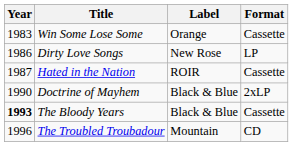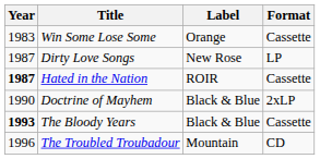 <table class="wikitable">
 <tr>
 <th>Year</th>
 <th>Title</th>
 <th>Label</th>
 <th>Format</th>
 </tr>
 <tr>
 <td>1983</td>
 <td><em>Win Some Lose Some</em></td>
 <td>Orange</td>
 <td>Cassette</td>
 </tr>
 <tr>
-<td>1986</td>
+<td>1987</td>
 <td><em>Dirty Love Songs</em></td>
 <td>New Rose</td>
 <td>LP</td>
 </tr>
 <tr>
-<td>1987</td>
+<td><strong>1987</strong></td>
 <td><em><a href='#'>Hated in the Nation</a></em></td>
 <td>ROIR</td>
 <td>Cassette</td>
 </tr>
 <tr>
 <td>1990</td>
 <td><em>Doctrine of Mayhem</em></td>
 <td>Black & Blue</td>
 <td>2xLP</td>
 </tr>
 <tr>
 <td><strong>1993</strong></td>
 <td><em>The Bloody Years</em></td>
 <td>Black & Blue</td>
 <td>Cassette</td>
 </tr>
 <tr>
 <td>1996</td>
 <td><em><a href='#'>The Troubled Troubadour</a></em></td>
 <td>Mountain</td>
 <td>CD</td>
 </tr>
 </table>
